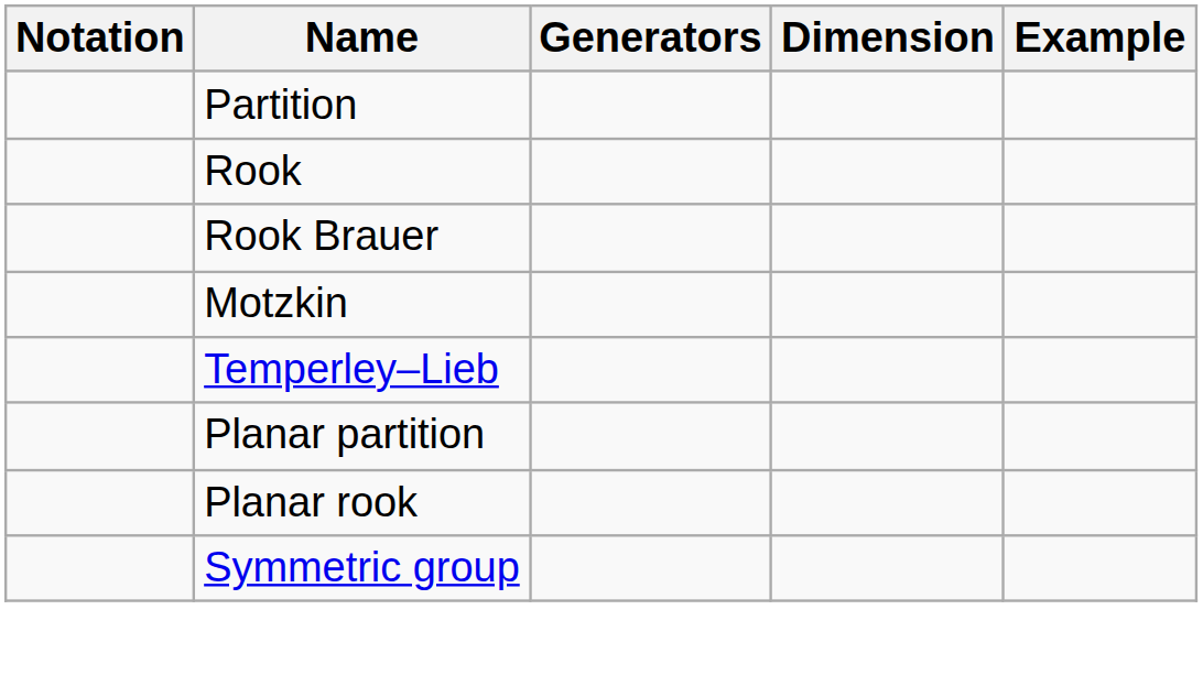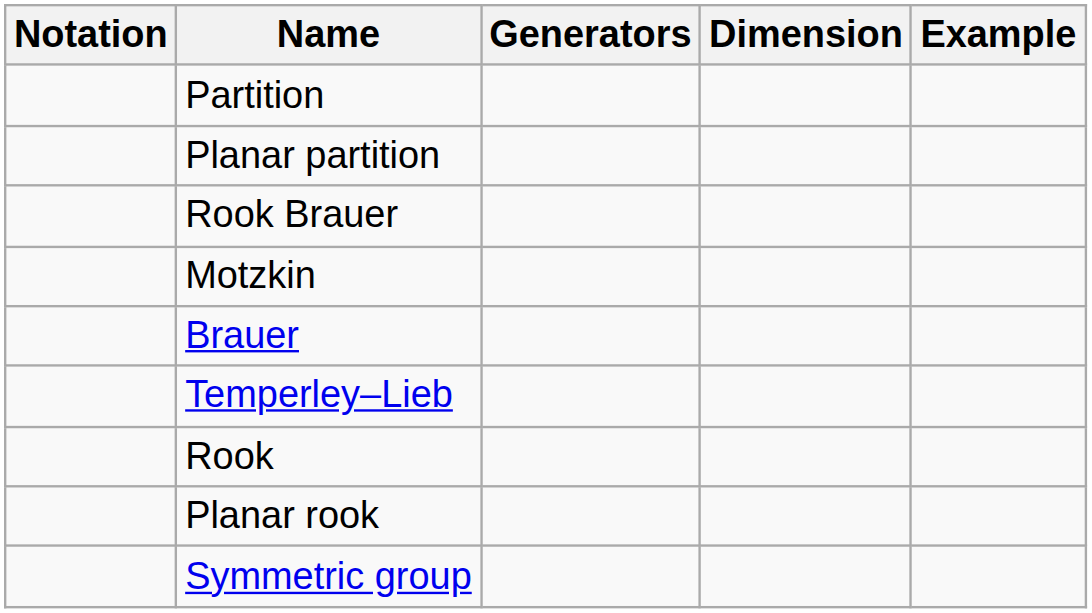 <table class="wikitable" ; text-align:center;">
 <tr>
 <th>Notation</th>
 <th>Name</th>
 <th>Generators</th>
 <th>Dimension</th>
 <th>Example</th>
 </tr>
 <tr>
 <td></td>
 <td>Partition</td>
 <td></td>
 <td></td>
 <td></td>
 </tr>
 <tr>
 <td></td>
-<td>Rook</td>
+<td>Planar partition</td>
 <td></td>
 <td></td>
 <td></td>
 </tr>
 <tr>
 <td></td>
 <td>Rook Brauer</td>
 <td></td>
 <td></td>
 <td></td>
 </tr>
 <tr>
 <td></td>
 <td>Motzkin</td>
 <td></td>
 <td></td>
 <td></td>
 </tr>
 <tr>
 <td></td>
+<td><a href='#'>Brauer</a></td>
+<td></td>
+<td></td>
+<td></td>
+</tr>
+<tr>
+<td></td>
 <td><a href='#'>Temperley–Lieb</a></td>
 <td></td>
 <td></td>
 <td></td>
 </tr>
 <tr>
 <td></td>
-<td>Planar partition</td>
+<td>Rook</td>
 <td></td>
 <td></td>
 <td></td>
 </tr>
 <tr>
 <td></td>
 <td>Planar rook</td>
 <td></td>
 <td></td>
 <td></td>
 </tr>
 <tr>
 <td></td>
 <td><a href='#'>Symmetric group</a></td>
 <td></td>
 <td></td>
 <td></td>
 </tr>
 </table>
